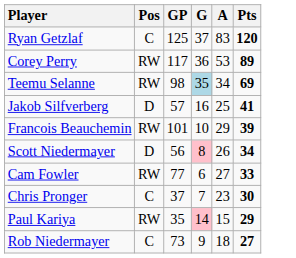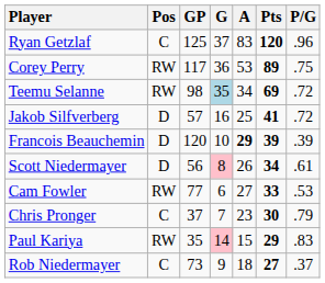 <table class="wikitable" style="text-align:center; float:left; margin-right:1em;">
 <tr>
 <th style="text-align:left;">Player</th>
 <th>Pos</th>
 <th>GP</th>
 <th>G</th>
 <th>A</th>
 <th>Pts</th>
+<th>P/G</th>
 </tr>
 <tr>
 <td style="text-align:left;"><a href='#'>Ryan Getzlaf</a></td>
 <td>C</td>
 <td>125</td>
 <td>37</td>
 <td>83</td>
 <td><strong>120</strong></td>
+<td>.96</td>
 </tr>
 <tr>
 <td style="text-align:left;"><a href='#'>Corey Perry</a></td>
 <td>RW</td>
 <td>117</td>
 <td>36</td>
 <td>53</td>
 <td><strong>89</strong></td>
+<td>.75</td>
 </tr>
 <tr>
 <td style="text-align:left;"><a href='#'>Teemu Selanne</a></td>
 <td>RW</td>
 <td>98</td>
 <td style="background: lightblue;">35</td>
 <td>34</td>
 <td><strong>69</strong></td>
+<td>.72</td>
 </tr>
 <tr>
 <td style="text-align:left;"><a href='#'>Jakob Silfverberg</a></td>
 <td>D</td>
 <td>57</td>
 <td>16</td>
 <td>25</td>
 <td><strong>41</strong></td>
+<td>.72</td>
 </tr>
 <tr>
 <td style="text-align:left;"><a href='#'>Francois Beauchemin</a></td>
-<td>RW</td>
-<td>101</td>
+<td>D</td>
+<td>120</td>
 <td>10</td>
-<td>29</td>
+<td><strong>29</strong></td>
 <td><strong>39</strong></td>
+<td>.39</td>
 </tr>
 <tr>
 <td style="text-align:left;"><a href='#'>Scott Niedermayer</a></td>
 <td>D</td>
 <td>56</td>
 <td style="background: pink;">8</td>
 <td>26</td>
 <td><strong>34</strong></td>
+<td>.61</td>
 </tr>
 <tr>
 <td style="text-align:left;"><a href='#'>Cam Fowler</a></td>
 <td>RW</td>
 <td>77</td>
 <td>6</td>
 <td>27</td>
 <td><strong>33</strong></td>
+<td>.53</td>
 </tr>
 <tr>
 <td style="text-align:left;"><a href='#'>Chris Pronger</a></td>
 <td>C</td>
 <td>37</td>
 <td>7</td>
 <td>23</td>
 <td><strong>30</strong></td>
+<td>.79</td>
 </tr>
 <tr>
 <td style="text-align:left;"><a href='#'>Paul Kariya</a></td>
 <td>RW</td>
 <td>35</td>
 <td style="background: pink;">14</td>
 <td>15</td>
 <td><strong>29</strong></td>
+<td>.83</td>
 </tr>
 <tr>
 <td style="text-align:left;"><a href='#'>Rob Niedermayer</a></td>
 <td>C</td>
 <td>73</td>
 <td>9</td>
 <td>18</td>
 <td><strong>27</strong></td>
+<td>.37</td>
 </tr>
 </table>
